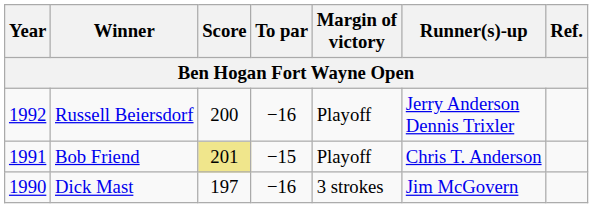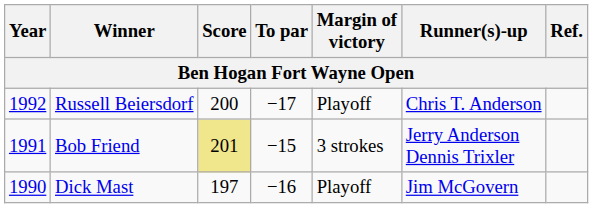 <table class="wikitable" style="font-size:95%">
 <tr>
 <th>Year</th>
 <th>Winner</th>
 <th>Score</th>
 <th>To par</th>
 <th>Margin of<br>victory</th>
 <th>Runner(s)-up</th>
 <th>Ref.</th>
 </tr>
 <tr>
 <th colspan=7>Ben Hogan Fort Wayne Open</th>
 </tr>
 <tr>
 <td><a href='#'>1992</a></td>
 <td> <a href='#'>Russell Beiersdorf</a></td>
 <td align=center>200</td>
-<td align=center>−16</td>
+<td align=center>−17</td>
 <td>Playoff</td>
-<td> <a href='#'>Jerry Anderson</a><br> <a href='#'>Dennis Trixler</a></td>
+<td> <a href='#'>Chris T. Anderson</a></td>
 <td></td>
 </tr>
 <tr>
 <td><a href='#'>1991</a></td>
 <td> <a href='#'>Bob Friend</a></td>
 <td align=center style="background: khaki;">201</td>
 <td align=center>−15</td>
-<td>Playoff</td>
-<td> <a href='#'>Chris T. Anderson</a></td>
+<td>3 strokes</td>
+<td> <a href='#'>Jerry Anderson</a><br> <a href='#'>Dennis Trixler</a></td>
 <td></td>
 </tr>
 <tr>
 <td><a href='#'>1990</a></td>
 <td> <a href='#'>Dick Mast</a></td>
 <td align=center>197</td>
 <td align=center>−16</td>
-<td>3 strokes</td>
+<td>Playoff</td>
 <td> <a href='#'>Jim McGovern</a></td>
 <td></td>
 </tr>
 </table>
